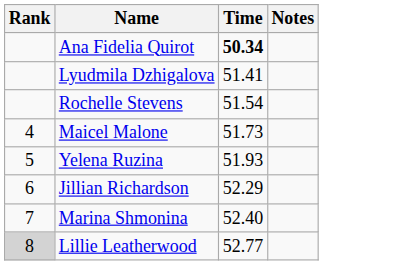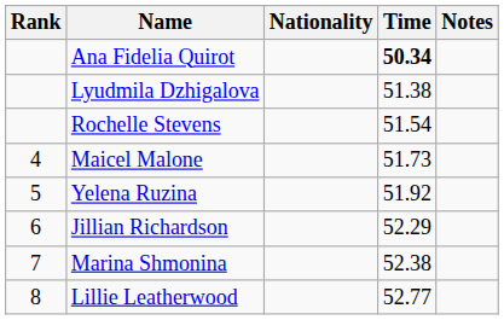 <table class="wikitable sortable" style="text-align:center">
 <tr>
 <th>Rank</th>
 <th>Name</th>
+<th>Nationality</th>
 <th>Time</th>
 <th>Notes</th>
 </tr>
 <tr>
 <td></td>
 <td align=left><a href='#'>Ana Fidelia Quirot</a></td>
+<td align=left></td>
 <td><strong>50.34</strong></td>
 <td></td>
 </tr>
 <tr>
 <td></td>
 <td align=left><a href='#'>Lyudmila Dzhigalova</a></td>
-<td>51.41</td>
+<td align=left></td>
+<td>51.38</td>
 <td></td>
 </tr>
 <tr>
 <td></td>
 <td align=left><a href='#'>Rochelle Stevens</a></td>
+<td align=left></td>
 <td>51.54</td>
 <td></td>
 </tr>
 <tr>
 <td>4</td>
 <td align=left><a href='#'>Maicel Malone</a></td>
+<td align=left></td>
 <td>51.73</td>
 <td></td>
 </tr>
 <tr>
 <td>5</td>
 <td align=left><a href='#'>Yelena Ruzina</a></td>
-<td>51.93</td>
+<td align=left></td>
+<td>51.92</td>
 <td></td>
 </tr>
 <tr>
 <td>6</td>
 <td align=left><a href='#'>Jillian Richardson</a></td>
+<td align=left></td>
 <td>52.29</td>
 <td></td>
 </tr>
 <tr>
 <td>7</td>
 <td align=left><a href='#'>Marina Shmonina</a></td>
-<td>52.40</td>
+<td align=left></td>
+<td>52.38</td>
 <td></td>
 </tr>
 <tr>
-<td style="background: lightgrey;">8</td>
+<td>8</td>
 <td align=left><a href='#'>Lillie Leatherwood</a></td>
+<td align=left></td>
 <td>52.77</td>
 <td></td>
 </tr>
 </table>
